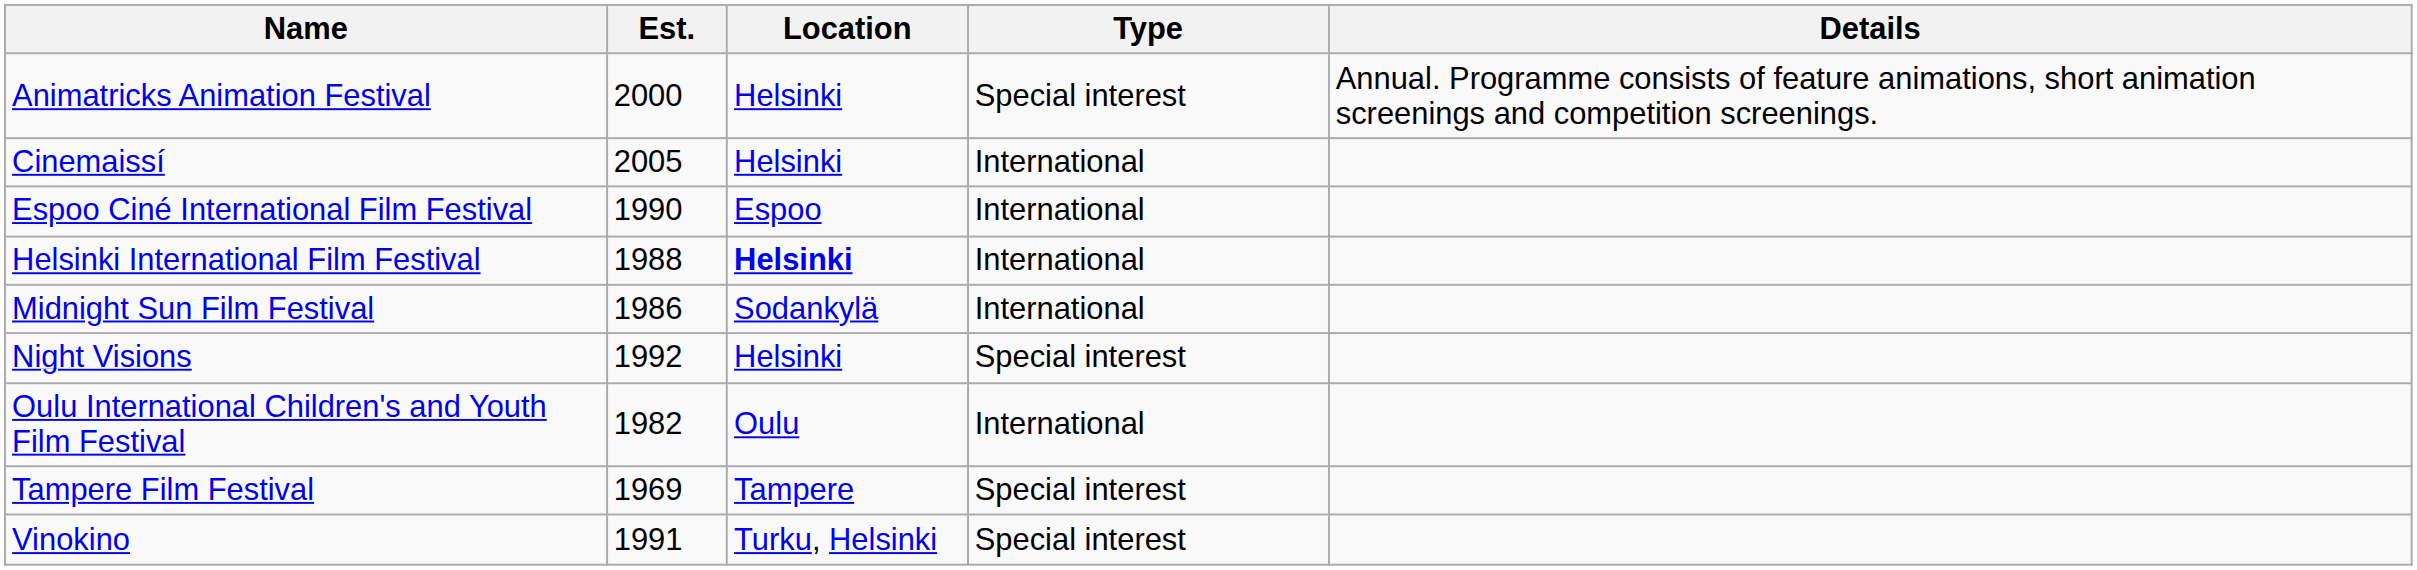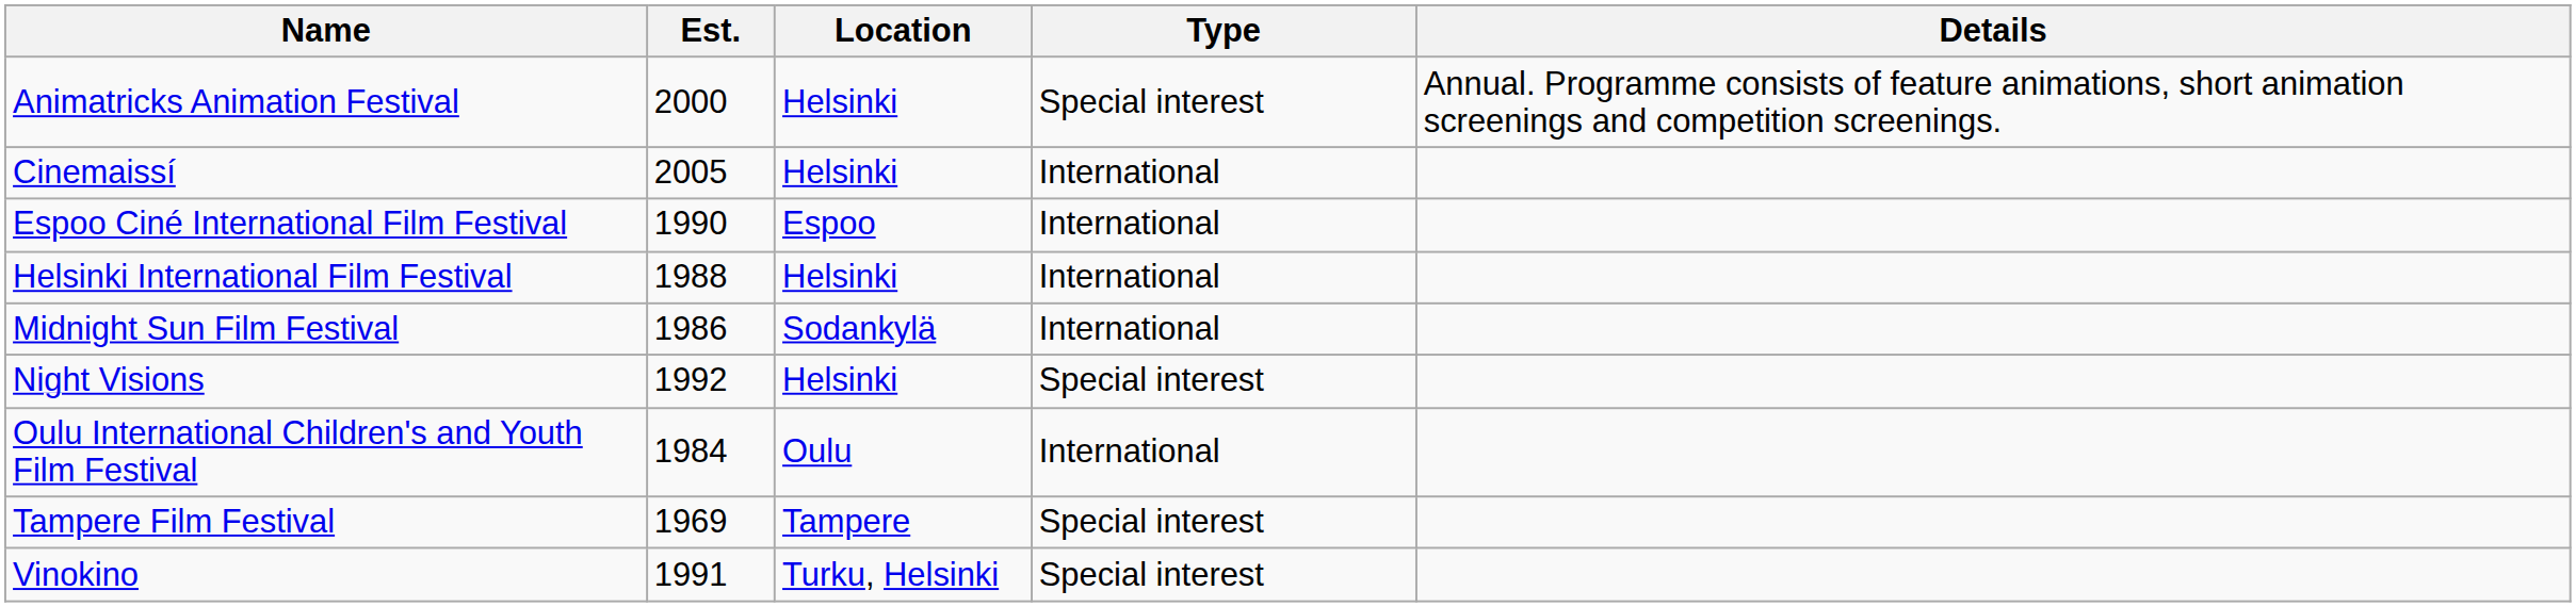 <table class="wikitable">
 <tr>
 <th width="25%">Name</th>
 <th width="5%">Est.</th>
 <th width="10%">Location</th>
 <th width="15%">Type</th>
 <th>Details</th>
 </tr>
 <tr>
 <td><a href='#'>Animatricks Animation Festival</a></td>
 <td>2000</td>
 <td><a href='#'>Helsinki</a></td>
 <td>Special interest</td>
 <td>Annual. Programme consists of feature animations, short animation screenings and competition screenings.</td>
 </tr>
 <tr>
 <td><a href='#'>Cinemaissí</a></td>
 <td>2005</td>
 <td><a href='#'>Helsinki</a></td>
 <td>International</td>
 <td Latin American and Caribbean film festival held annually in October.></td>
 </tr>
 <tr>
 <td><a href='#'>Espoo Ciné International Film Festival</a></td>
 <td>1990</td>
 <td><a href='#'>Espoo</a></td>
 <td>International</td>
 <td Held annually in August. Features and documentaries, focusing on European films.></td>
 </tr>
 <tr>
 <td><a href='#'>Helsinki International Film Festival</a></td>
 <td>1988</td>
-<td><strong><a href='#'>Helsinki</a></strong></td>
+<td><a href='#'>Helsinki</a></td>
 <td>International</td>
 <td Held annually in September. Feature, documentary, animation, and short films.></td>
 </tr>
 <tr>
 <td><a href='#'>Midnight Sun Film Festival</a></td>
 <td>1986</td>
 <td><a href='#'>Sodankylä</a></td>
 <td>International</td>
 <td Held annually in June.></td>
 </tr>
 <tr>
 <td><a href='#'>Night Visions</a></td>
 <td>1992</td>
 <td><a href='#'>Helsinki</a></td>
 <td>Special interest</td>
 <td A bi-annual festival specializing in horror, fantasy, sci-fi, and cult cinema.></td>
 </tr>
 <tr>
 <td><a href='#'>Oulu International Children's and Youth Film Festival</a></td>
-<td>1982</td>
+<td>1984</td>
 <td><a href='#'>Oulu</a></td>
 <td>International</td>
 <td Annual Children's films festival></td>
 </tr>
 <tr>
 <td><a href='#'>Tampere Film Festival</a></td>
 <td>1969</td>
 <td><a href='#'>Tampere</a></td>
 <td>Special interest</td>
 <td Short film festival held annually in March.></td>
 </tr>
 <tr>
 <td><a href='#'>Vinokino</a></td>
 <td>1991</td>
 <td><a href='#'>Turku</a>, <a href='#'>Helsinki</a></td>
 <td>Special interest</td>
 <td Lesbian and gay film festival, held annually in October–November.></td>
 </tr>
 </table>
